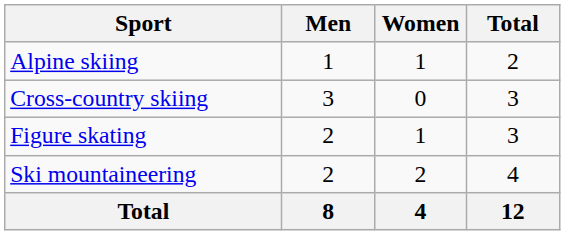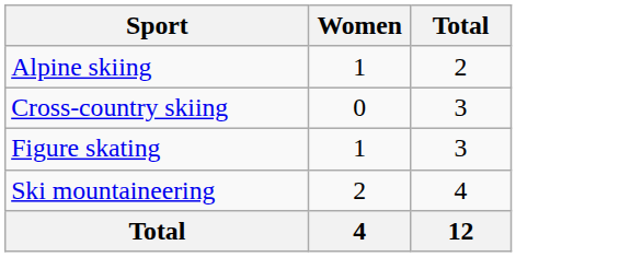 <table class="wikitable sortable" style="text-align:center">
 <tr>
 <th width=180>Sport</th>
-<th width=55>Men</th>
 <th width=55>Women</th>
 <th width=55>Total</th>
 </tr>
 <tr>
 <td align=left><a href='#'>Alpine skiing</a></td>
 <td>1</td>
-<td>1</td>
 <td>2</td>
 </tr>
 <tr>
 <td align=left><a href='#'>Cross-country skiing</a></td>
-<td>3</td>
 <td>0</td>
 <td>3</td>
 </tr>
 <tr>
 <td align=left><a href='#'>Figure skating</a></td>
-<td>2</td>
 <td>1</td>
 <td>3</td>
 </tr>
 <tr>
 <td align=left><a href='#'>Ski mountaineering</a></td>
 <td>2</td>
-<td>2</td>
 <td>4</td>
 </tr>
 <tr>
 <th>Total</th>
-<th>8</th>
 <th>4</th>
 <th>12</th>
 </tr>
 </table>
